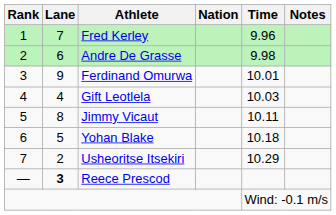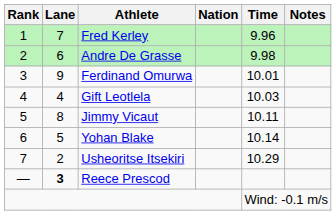 <table class="wikitable sortable" style="text-align:center;">
 <tr>
 <th>Rank</th>
 <th>Lane</th>
 <th>Athlete</th>
 <th>Nation</th>
 <th>Time</th>
 <th>Notes</th>
 </tr>
 <tr bgcolor=#bbf3bb>
 <td>1</td>
 <td>7</td>
 <td align="left"><a href='#'>Fred Kerley</a></td>
 <td align="left"></td>
 <td>9.96</td>
 <td></td>
 </tr>
 <tr bgcolor=#bbf3bb>
 <td>2</td>
 <td>6</td>
 <td align="left"><a href='#'>Andre De Grasse</a></td>
 <td align="left"></td>
 <td>9.98</td>
 <td></td>
 </tr>
 <tr>
 <td>3</td>
 <td>9</td>
 <td align="left"><a href='#'>Ferdinand Omurwa</a></td>
 <td align="left"></td>
 <td>10.01</td>
 <td></td>
 </tr>
 <tr>
 <td>4</td>
 <td>4</td>
 <td align="left"><a href='#'>Gift Leotlela</a></td>
 <td align="left"></td>
 <td>10.03</td>
 <td></td>
 </tr>
 <tr>
 <td>5</td>
 <td>8</td>
 <td align="left"><a href='#'>Jimmy Vicaut</a></td>
 <td align="left"></td>
 <td>10.11</td>
 <td></td>
 </tr>
 <tr>
 <td>6</td>
 <td>5</td>
 <td align="left"><a href='#'>Yohan Blake</a></td>
 <td align="left"></td>
-<td>10.18</td>
+<td>10.14</td>
 <td></td>
 </tr>
 <tr>
 <td>7</td>
 <td>2</td>
 <td align="left"><a href='#'>Usheoritse Itsekiri</a></td>
 <td align="left"></td>
 <td>10.29</td>
 <td></td>
 </tr>
 <tr>
 <td data-sort-value=8>—</td>
 <td><strong>3</strong></td>
 <td align="left"><a href='#'>Reece Prescod</a></td>
 <td align="left"></td>
 <td data-sort-value=99.99></td>
 <td></td>
 </tr>
 <tr class="sortbottom">
 <td colspan=4></td>
 <td colspan="3" style="text-align:left;">Wind: -0.1 m/s</td>
 </tr>
 </table>
